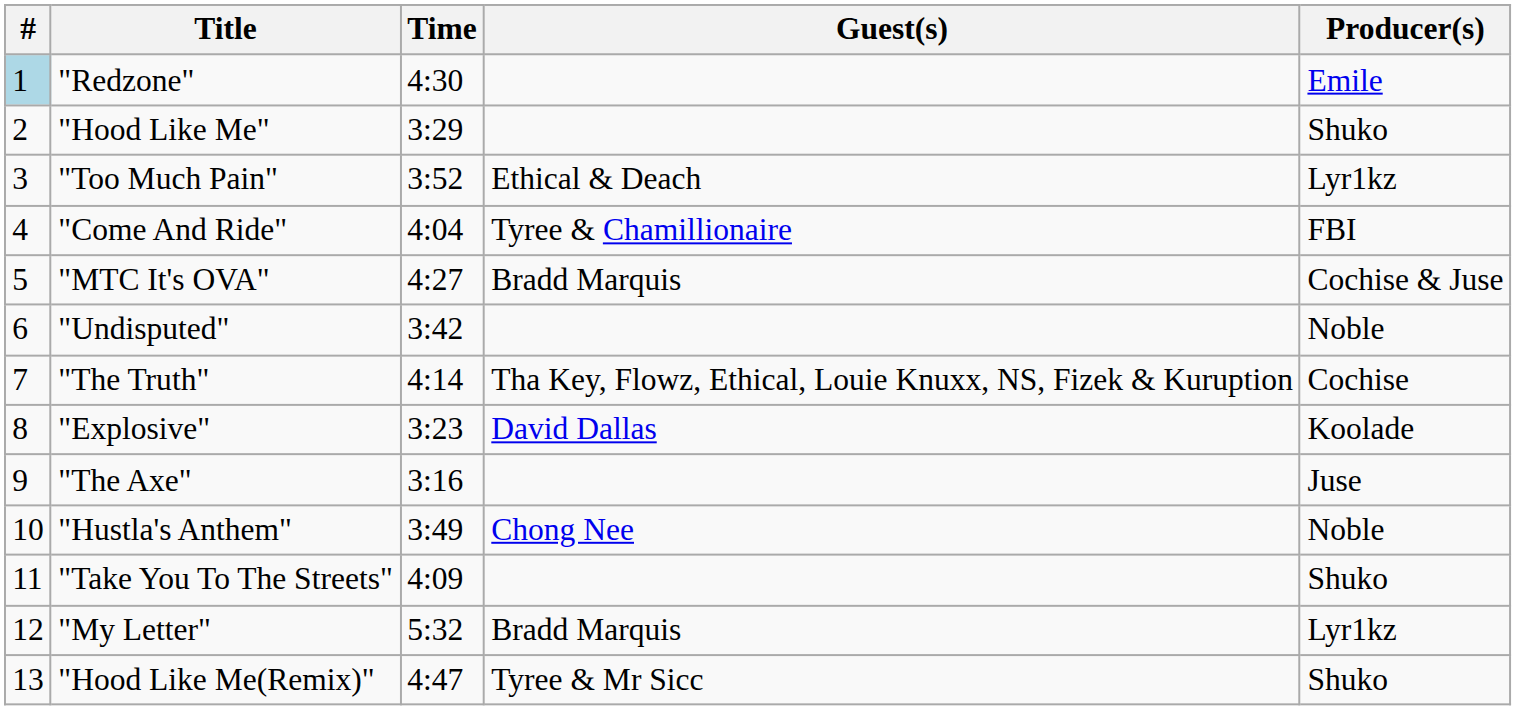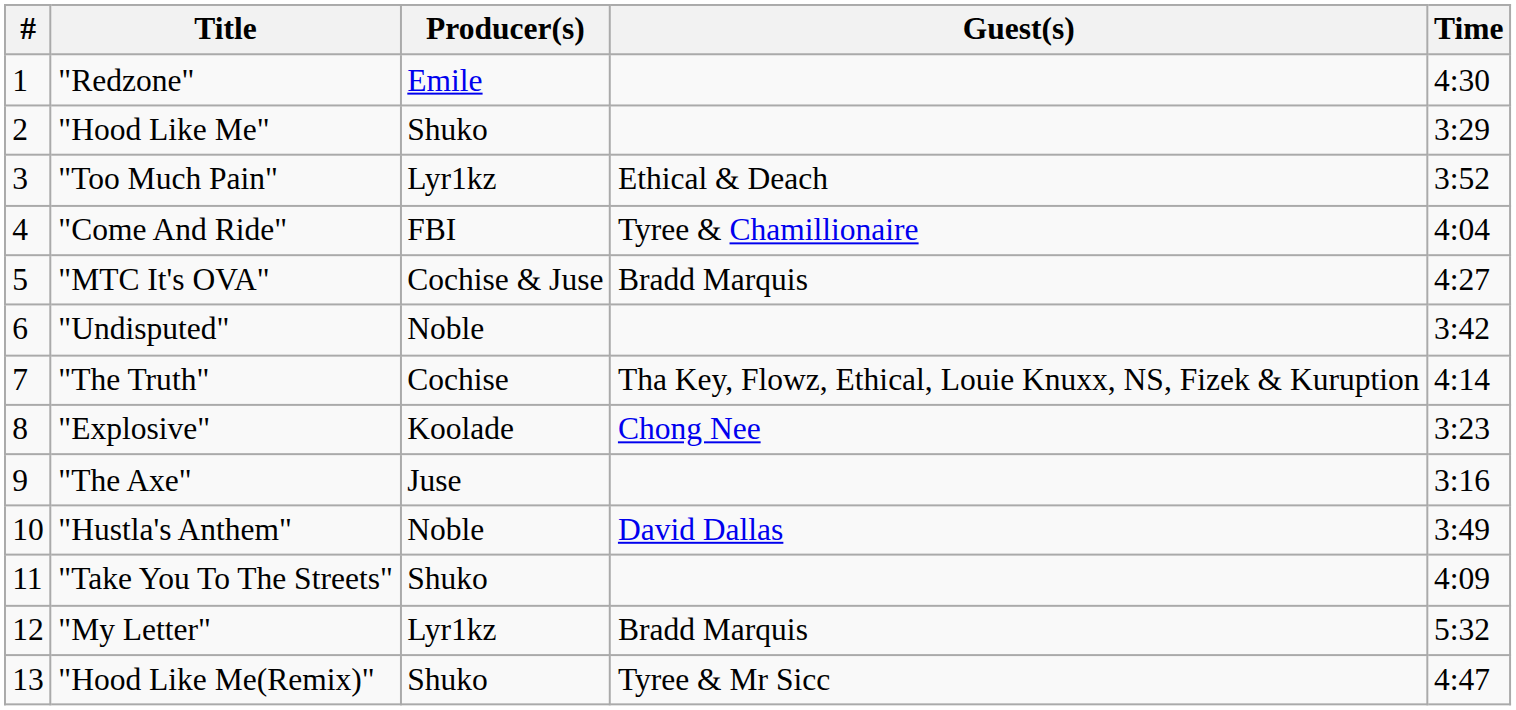 <table class="wikitable">
 <tr>
 <th align="center">#</th>
 <th align="center">Title</th>
+<th align="center">Producer(s)</th>
+<th align="center">Guest(s)</th>
 <th align="center">Time</th>
-<th align="center">Guest(s)</th>
-<th align="center">Producer(s)</th>
 </tr>
 <tr>
-<td style="background: lightblue;">1</td>
+<td>1</td>
 <td>"Redzone"</td>
+<td><a href='#'>Emile</a></td>
+<td></td>
 <td>4:30</td>
-<td></td>
-<td><a href='#'>Emile</a></td>
 </tr>
 <tr>
 <td>2</td>
 <td>"Hood Like Me"</td>
+<td>Shuko</td>
+<td></td>
 <td>3:29</td>
-<td></td>
-<td>Shuko</td>
 </tr>
 <tr>
 <td>3</td>
 <td>"Too Much Pain"</td>
+<td>Lyr1kz</td>
+<td>Ethical & Deach</td>
 <td>3:52</td>
-<td>Ethical & Deach</td>
-<td>Lyr1kz</td>
 </tr>
 <tr>
 <td>4</td>
 <td>"Come And Ride"</td>
+<td>FBI</td>
+<td>Tyree & <a href='#'>Chamillionaire</a></td>
 <td>4:04</td>
-<td>Tyree & <a href='#'>Chamillionaire</a></td>
-<td>FBI</td>
 </tr>
 <tr>
 <td>5</td>
 <td>"MTC It's OVA"</td>
+<td>Cochise & Juse</td>
+<td>Bradd Marquis</td>
 <td>4:27</td>
-<td>Bradd Marquis</td>
-<td>Cochise & Juse</td>
 </tr>
 <tr>
 <td>6</td>
 <td>"Undisputed"</td>
+<td>Noble</td>
+<td></td>
 <td>3:42</td>
-<td></td>
-<td>Noble</td>
 </tr>
 <tr>
 <td>7</td>
 <td>"The Truth"</td>
+<td>Cochise</td>
+<td>Tha Key, Flowz, Ethical, Louie Knuxx, NS, Fizek & Kuruption</td>
 <td>4:14</td>
-<td>Tha Key, Flowz, Ethical, Louie Knuxx, NS, Fizek & Kuruption</td>
-<td>Cochise</td>
 </tr>
 <tr>
 <td>8</td>
 <td>"Explosive"</td>
+<td>Koolade</td>
+<td><a href='#'>Chong Nee</a></td>
 <td>3:23</td>
-<td><a href='#'>David Dallas</a></td>
-<td>Koolade</td>
 </tr>
 <tr>
 <td>9</td>
 <td>"The Axe"</td>
+<td>Juse</td>
+<td></td>
 <td>3:16</td>
-<td></td>
-<td>Juse</td>
 </tr>
 <tr>
 <td>10</td>
 <td>"Hustla's Anthem"</td>
+<td>Noble</td>
+<td><a href='#'>David Dallas</a></td>
 <td>3:49</td>
-<td><a href='#'>Chong Nee</a></td>
-<td>Noble</td>
 </tr>
 <tr>
 <td>11</td>
 <td>"Take You To The Streets"</td>
+<td>Shuko</td>
+<td></td>
 <td>4:09</td>
-<td></td>
-<td>Shuko</td>
 </tr>
 <tr>
 <td>12</td>
 <td>"My Letter"</td>
+<td>Lyr1kz</td>
+<td>Bradd Marquis</td>
 <td>5:32</td>
-<td>Bradd Marquis</td>
-<td>Lyr1kz</td>
 </tr>
 <tr>
 <td>13</td>
 <td>"Hood Like Me(Remix)"</td>
+<td>Shuko</td>
+<td>Tyree & Mr Sicc</td>
 <td>4:47</td>
-<td>Tyree & Mr Sicc</td>
-<td>Shuko</td>
 </tr>
 </table>
